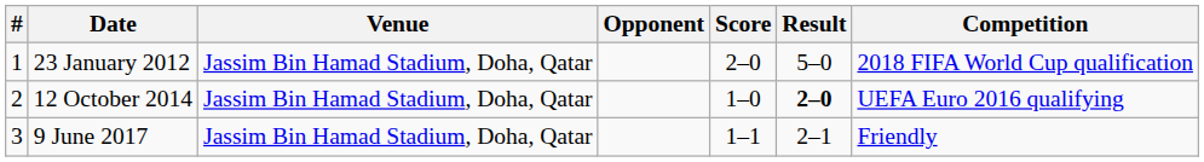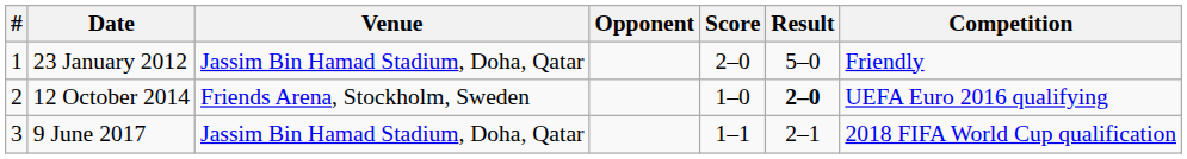 <table class="wikitable">
 <tr>
 <th>#</th>
 <th>Date</th>
 <th>Venue</th>
 <th>Opponent</th>
 <th>Score</th>
 <th>Result</th>
 <th>Competition</th>
 </tr>
 <tr>
 <td>1</td>
 <td>23 January 2012</td>
 <td><a href='#'>Jassim Bin Hamad Stadium</a>, Doha, Qatar</td>
 <td></td>
 <td align=center>2–0</td>
 <td align="center">5–0</td>
-<td><a href='#'>2018 FIFA World Cup qualification</a></td>
+<td><a href='#'>Friendly</a></td>
 </tr>
 <tr>
 <td>2</td>
 <td>12 October 2014</td>
-<td><a href='#'>Jassim Bin Hamad Stadium</a>, Doha, Qatar</td>
+<td><a href='#'>Friends Arena</a>, Stockholm, Sweden</td>
 <td></td>
 <td align=center>1–0</td>
 <td align="center"><strong>2–0</strong></td>
 <td><a href='#'>UEFA Euro 2016 qualifying</a></td>
 </tr>
 <tr>
 <td>3</td>
 <td>9 June 2017</td>
 <td><a href='#'>Jassim Bin Hamad Stadium</a>, Doha, Qatar</td>
 <td></td>
 <td align=center>1–1</td>
 <td align="center">2–1</td>
-<td><a href='#'>Friendly</a></td>
+<td><a href='#'>2018 FIFA World Cup qualification</a></td>
 </tr>
 </table>
